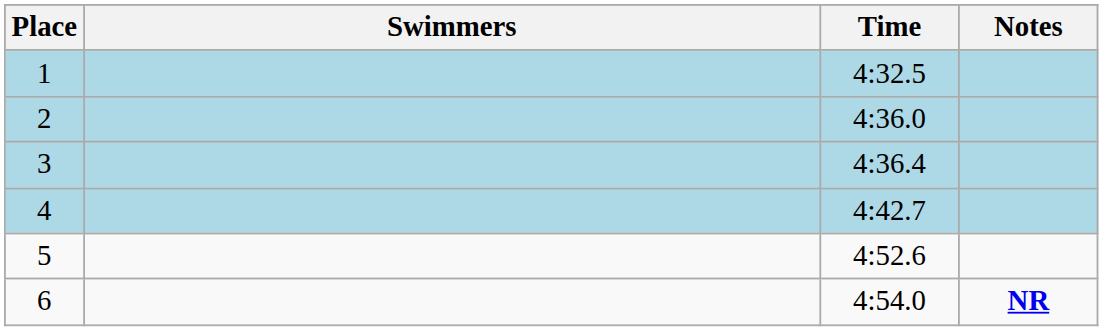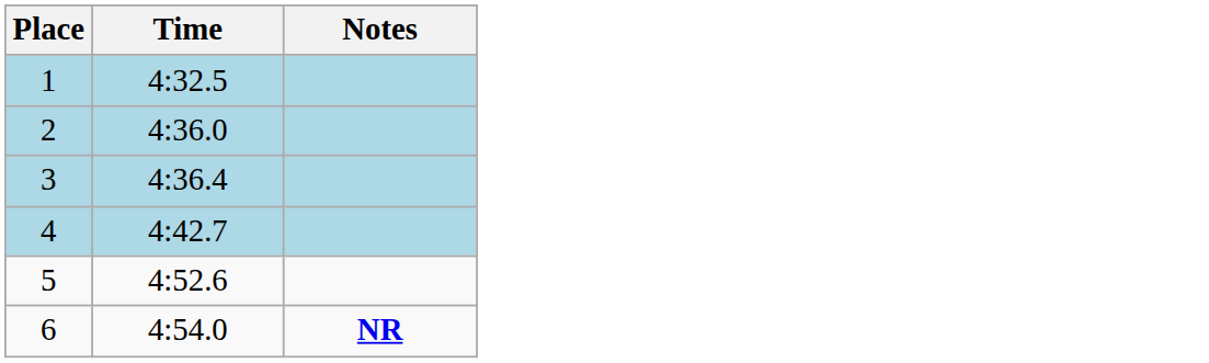 <table class=wikitable style="text-align:center">
 <tr>
 <th>Place</th>
-<th width=620>Swimmers</th>
 <th width=90>Time</th>
 <th width=90>Notes</th>
 </tr>
 <tr bgcolor=lightblue>
 <td>1</td>
-<td align=left></td>
 <td>4:32.5</td>
 <td></td>
 </tr>
 <tr bgcolor=lightblue>
 <td>2</td>
-<td align=left></td>
 <td>4:36.0</td>
 <td></td>
 </tr>
 <tr bgcolor=lightblue>
 <td>3</td>
-<td align=left></td>
 <td>4:36.4</td>
 <td></td>
 </tr>
 <tr bgcolor=lightblue>
 <td>4</td>
-<td align=left></td>
 <td>4:42.7</td>
 <td></td>
 </tr>
 <tr>
 <td>5</td>
-<td align=left></td>
 <td>4:52.6</td>
 <td></td>
 </tr>
 <tr>
 <td>6</td>
-<td align=left></td>
 <td>4:54.0</td>
 <td><strong><a href='#'>NR</a></strong></td>
 </tr>
 </table>
